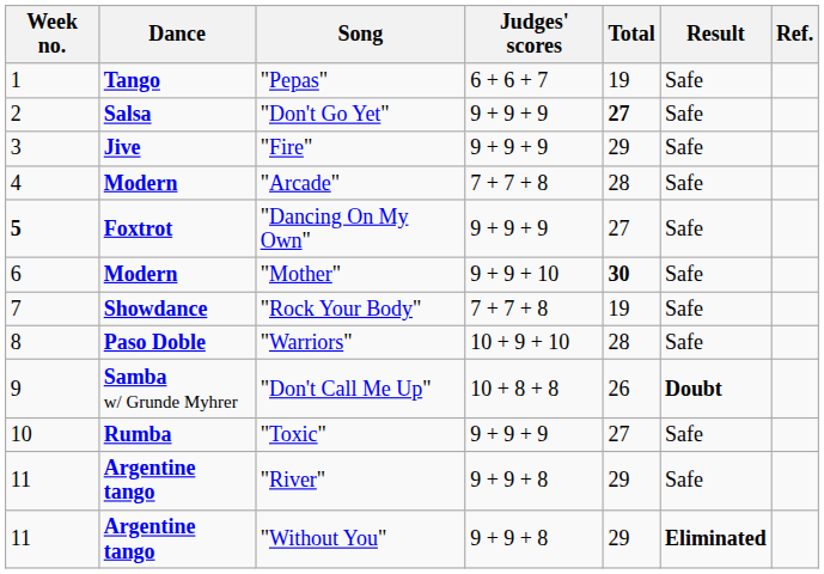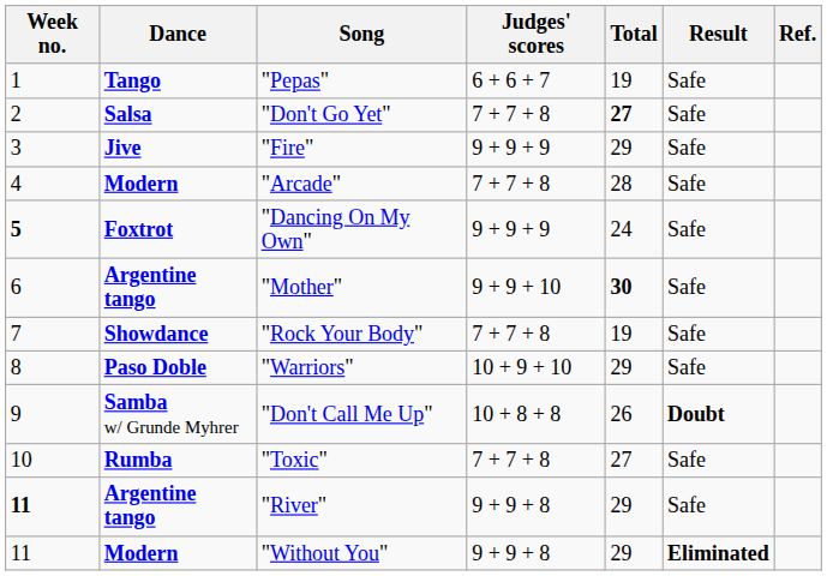 <table class="wikitable">
 <tr>
 <th>Week no.</th>
 <th>Dance</th>
 <th>Song</th>
 <th>Judges' scores</th>
 <th>Total</th>
 <th>Result</th>
 <th>Ref.</th>
 </tr>
 <tr>
 <td>1</td>
 <td><strong><a href='#'>Tango</a></strong></td>
 <td>"<a href='#'>Pepas</a>"</td>
 <td>6 + 6 + 7</td>
 <td>19</td>
 <td>Safe</td>
 <td></td>
 </tr>
 <tr>
 <td>2</td>
 <td><strong><a href='#'>Salsa</a></strong></td>
 <td>"<a href='#'>Don't Go Yet</a>"</td>
-<td>9 + 9 + 9</td>
+<td>7 + 7 + 8</td>
 <td><strong>27</strong></td>
 <td>Safe</td>
 <td></td>
 </tr>
 <tr>
 <td>3</td>
 <td><strong><a href='#'>Jive</a></strong></td>
 <td>"<a href='#'>Fire</a>"</td>
 <td>9 + 9 + 9</td>
 <td>29</td>
 <td>Safe</td>
 <td></td>
 </tr>
 <tr>
 <td>4</td>
 <td><strong><a href='#'>Modern</a></strong></td>
 <td>"<a href='#'>Arcade</a>"</td>
 <td>7 + 7 + 8</td>
 <td>28</td>
 <td>Safe</td>
 <td></td>
 </tr>
 <tr>
 <td><strong>5</strong></td>
 <td><strong><a href='#'>Foxtrot</a></strong></td>
 <td>"<a href='#'>Dancing On My Own</a>"</td>
 <td>9 + 9 + 9</td>
-<td>27</td>
+<td>24</td>
 <td>Safe</td>
 <td></td>
 </tr>
 <tr>
 <td>6</td>
-<td><strong><a href='#'>Modern</a></strong></td>
+<td><strong><a href='#'>Argentine tango</a></strong></td>
 <td>"<a href='#'>Mother</a>"</td>
 <td>9 + 9 + 10</td>
 <td><strong>30</strong></td>
 <td>Safe</td>
 <td></td>
 </tr>
 <tr>
 <td>7</td>
 <td><strong><a href='#'>Showdance</a></strong></td>
 <td>"<a href='#'>Rock Your Body</a>"</td>
 <td>7 + 7 + 8</td>
 <td>19</td>
 <td>Safe</td>
 <td></td>
 </tr>
 <tr>
 <td>8</td>
 <td><strong><a href='#'>Paso Doble</a></strong></td>
 <td>"<a href='#'>Warriors</a>"</td>
 <td>10 + 9 + 10</td>
-<td>28</td>
+<td>29</td>
 <td>Safe</td>
 <td></td>
 </tr>
 <tr>
 <td>9</td>
 <td><strong><a href='#'>Samba</a></strong><br><small>w/ Grunde Myhrer</small></td>
 <td>"<a href='#'>Don't Call Me Up</a>"</td>
 <td>10 + 8 + 8</td>
 <td>26</td>
 <td><strong>Doubt</strong></td>
 <td></td>
 </tr>
 <tr>
 <td>10</td>
 <td><strong><a href='#'>Rumba</a></strong></td>
 <td>"<a href='#'>Toxic</a>"</td>
-<td>9 + 9 + 9</td>
+<td>7 + 7 + 8</td>
 <td>27</td>
 <td>Safe</td>
 <td></td>
 </tr>
 <tr>
-<td>11</td>
+<td><strong>11</strong></td>
 <td><strong><a href='#'>Argentine tango</a></strong></td>
 <td>"<a href='#'>River</a>"</td>
 <td>9 + 9 + 8</td>
 <td>29</td>
 <td>Safe</td>
 <td></td>
 </tr>
 <tr>
 <td>11</td>
-<td><strong><a href='#'>Argentine tango</a></strong></td>
+<td><strong><a href='#'>Modern</a></strong></td>
 <td>"<a href='#'>Without You</a>"</td>
 <td>9 + 9 + 8</td>
 <td>29</td>
 <td><strong>Eliminated</strong></td>
 <td></td>
 </tr>
 </table>
